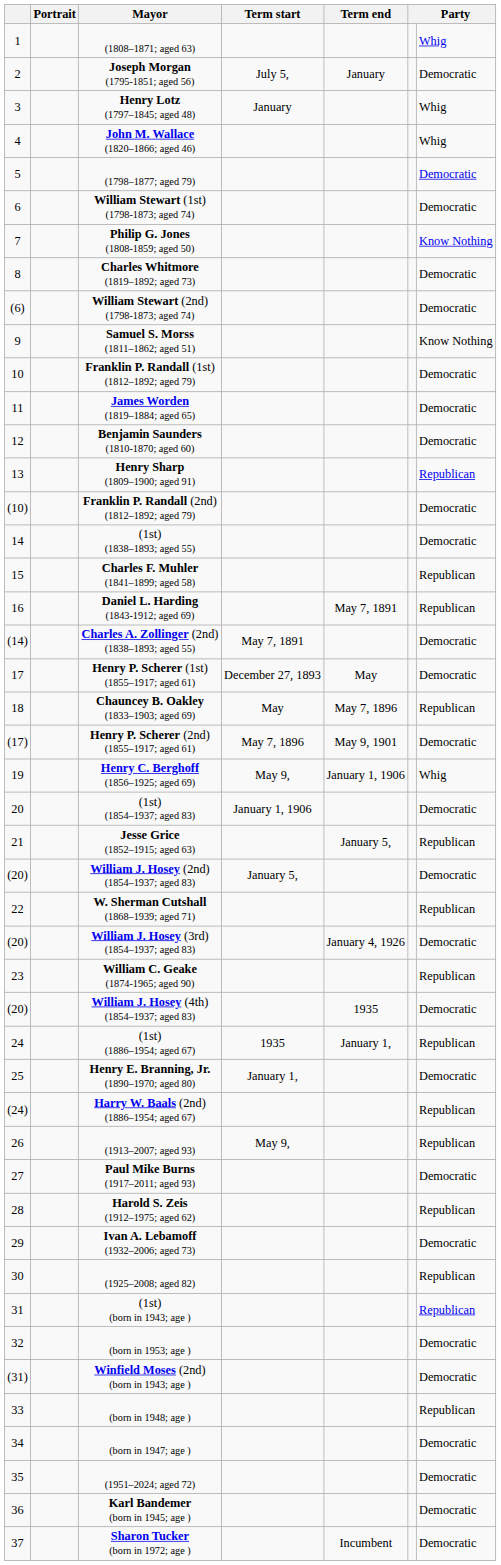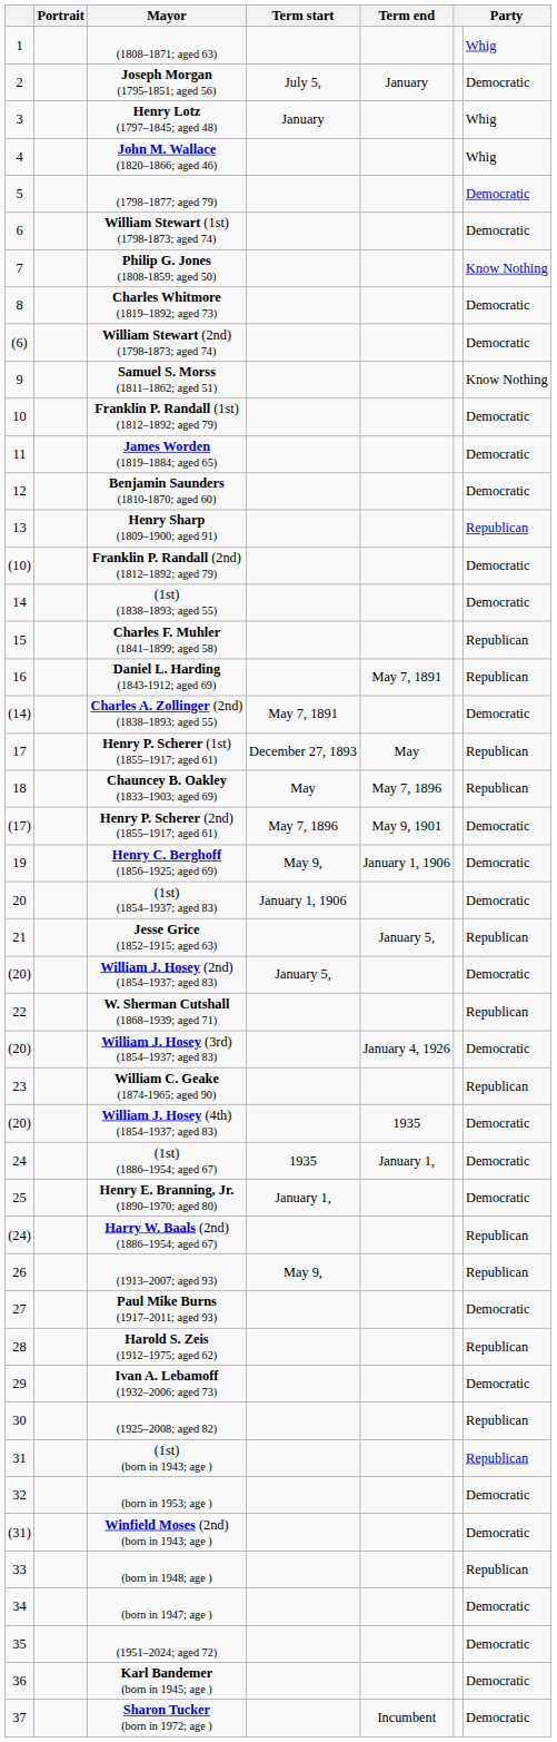 <table class="wikitable sortable">
 <tr>
 <th align=center></th>
 <th>Portrait</th>
 <th>Mayor</th>
 <th>Term start</th>
 <th>Term end</th>
 <th class=unsortable> </th>
 <th style="border-left-style:hidden; padding:0.1em 0;">Party</th>
 </tr>
 <tr>
 <td align=center>1</td>
 <td></td>
 <td align=center><strong></strong><br><small>(1808–1871; aged 63)</small></td>
 <td align=center></td>
 <td align=center></td>
 <td bgcolor=></td>
 <td><a href='#'>Whig</a></td>
 </tr>
 <tr>
 <td align=center>2</td>
 <td></td>
 <td align=center><strong>Joseph Morgan</strong><br><small>(1795-1851; aged 56)</small></td>
 <td align=center>July 5, </td>
 <td align=center>January </td>
 <td bgcolor=></td>
 <td>Democratic</td>
 </tr>
 <tr>
 <td align=center>3</td>
 <td></td>
 <td align=center><strong>Henry Lotz</strong><br><small>(1797–1845; aged 48)</small></td>
 <td align=center>January </td>
 <td align=center></td>
 <td bgcolor=></td>
 <td>Whig</td>
 </tr>
 <tr>
 <td align=center>4</td>
 <td></td>
 <td align=center><strong><a href='#'>John M. Wallace</a></strong><br><small>(1820–1866; aged 46)</small></td>
 <td align=center></td>
 <td align=center></td>
 <td bgcolor=></td>
 <td>Whig</td>
 </tr>
 <tr>
 <td align=center>5</td>
 <td></td>
 <td align=center><strong></strong><br><small>(1798–1877; aged 79)</small></td>
 <td align=center></td>
 <td align=center></td>
 <td bgcolor=></td>
 <td><a href='#'>Democratic</a></td>
 </tr>
 <tr>
 <td align=center>6</td>
 <td></td>
 <td align=center><strong>William Stewart</strong> (1st)<br><small>(1798-1873; aged 74)</small></td>
 <td align=center></td>
 <td align=center></td>
 <td bgcolor=></td>
 <td>Democratic</td>
 </tr>
 <tr>
 <td align=center>7</td>
 <td></td>
 <td align=center><strong>Philip G. Jones</strong><br><small>(1808-1859; aged 50)</small></td>
 <td align=center></td>
 <td align=center></td>
 <td bgcolor=></td>
 <td><a href='#'>Know Nothing</a></td>
 </tr>
 <tr>
 <td align=center>8</td>
 <td></td>
 <td align=center><strong>Charles Whitmore</strong><br><small>(1819–1892; aged 73)</small></td>
 <td align=center></td>
 <td align=center></td>
 <td bgcolor=></td>
 <td>Democratic</td>
 </tr>
 <tr>
 <td align=center>(6)</td>
 <td></td>
 <td align=center><strong>William Stewart</strong> (2nd)<br><small>(1798-1873; aged 74)</small></td>
 <td align=center></td>
 <td align=center></td>
 <td bgcolor=></td>
 <td>Democratic</td>
 </tr>
 <tr>
 <td align=center>9</td>
 <td></td>
 <td align=center><strong>Samuel S. Morss</strong><br><small>(1811–1862; aged 51)</small></td>
 <td align=center></td>
 <td align=center></td>
 <td bgcolor=></td>
 <td>Know Nothing</td>
 </tr>
 <tr>
 <td align=center>10</td>
 <td></td>
 <td align=center><strong>Franklin P. Randall</strong> (1st)<br><small>(1812–1892; aged 79)</small></td>
 <td align=center></td>
 <td align=center></td>
 <td bgcolor=></td>
 <td>Democratic</td>
 </tr>
 <tr>
 <td align=center>11</td>
 <td></td>
 <td align=center><strong><a href='#'>James Worden</a></strong><br><small>(1819–1884; aged 65)</small></td>
 <td align=center></td>
 <td align=center></td>
 <td bgcolor=></td>
 <td>Democratic</td>
 </tr>
 <tr>
 <td align=center>12</td>
 <td></td>
 <td align=center><strong>Benjamin Saunders</strong><br><small>(1810-1870; aged 60)</small></td>
 <td align=center></td>
 <td align=center></td>
 <td bgcolor=></td>
 <td>Democratic</td>
 </tr>
 <tr>
 <td align=center>13</td>
 <td></td>
 <td align=center><strong>Henry Sharp</strong><br><small>(1809–1900; aged 91)</small></td>
 <td align=center></td>
 <td align=center></td>
 <td bgcolor=></td>
 <td><a href='#'>Republican</a></td>
 </tr>
 <tr>
 <td align=center>(10)</td>
 <td></td>
 <td align=center><strong>Franklin P. Randall</strong> (2nd)<br><small>(1812–1892; aged 79)</small></td>
 <td align=center></td>
 <td align=center></td>
 <td bgcolor=></td>
 <td>Democratic</td>
 </tr>
 <tr>
 <td align=center>14</td>
 <td></td>
 <td align=center><strong></strong> (1st)<br><small>(1838–1893; aged 55)</small></td>
 <td align=center></td>
 <td align=center></td>
 <td bgcolor=></td>
 <td>Democratic</td>
 </tr>
 <tr>
 <td align=center>15</td>
 <td></td>
 <td align=center><strong>Charles F. Muhler</strong><br><small>(1841–1899; aged 58)</small></td>
 <td align=center></td>
 <td align=center></td>
 <td bgcolor=></td>
 <td>Republican</td>
 </tr>
 <tr>
 <td align=center>16</td>
 <td></td>
 <td align=center><strong>Daniel L. Harding</strong><br><small>(1843-1912; aged 69)</small></td>
 <td align=center></td>
 <td align=center>May 7, 1891</td>
 <td bgcolor=></td>
 <td>Republican</td>
 </tr>
 <tr>
 <td align=center>(14)</td>
 <td></td>
 <td align=center><strong><a href='#'>Charles A. Zollinger</a></strong> (2nd)<br><small>(1838–1893; aged 55)</small></td>
 <td align=center>May 7, 1891</td>
 <td align=center></td>
 <td bgcolor=></td>
 <td>Democratic</td>
 </tr>
 <tr>
 <td align=center>17</td>
 <td></td>
 <td align=center><strong>Henry P. Scherer</strong> (1st)<br><small>(1855–1917; aged 61)</small></td>
 <td align=center>December 27, 1893</td>
 <td align=center>May </td>
 <td bgcolor=></td>
-<td>Democratic</td>
+<td>Republican</td>
 </tr>
 <tr>
 <td align=center>18</td>
 <td></td>
 <td align=center><strong>Chauncey B. Oakley</strong><br><small>(1833–1903; aged 69)</small></td>
 <td align=center>May </td>
 <td align=center>May 7, 1896</td>
 <td bgcolor=></td>
 <td>Republican</td>
 </tr>
 <tr>
 <td align=center>(17)</td>
 <td></td>
 <td align=center><strong>Henry P. Scherer</strong> (2nd)<br><small>(1855–1917; aged 61)</small></td>
 <td align=center>May 7, 1896</td>
 <td align=center>May 9, 1901</td>
 <td bgcolor=></td>
 <td>Democratic</td>
 </tr>
 <tr>
 <td align=center>19</td>
 <td></td>
 <td align=center><strong><a href='#'>Henry C. Berghoff</a></strong><br><small>(1856–1925; aged 69)</small></td>
 <td align=center>May 9, </td>
 <td align=center>January 1, 1906</td>
 <td bgcolor=></td>
-<td>Whig</td>
+<td>Democratic</td>
 </tr>
 <tr>
 <td align=center>20</td>
 <td></td>
 <td align=center><strong></strong> (1st)<br><small>(1854–1937; aged 83)</small></td>
 <td align=center>January 1, 1906</td>
 <td align=center></td>
 <td bgcolor=></td>
 <td>Democratic</td>
 </tr>
 <tr>
 <td align=center>21</td>
 <td></td>
 <td align=center><strong>Jesse Grice</strong><br><small>(1852–1915; aged 63)</small></td>
 <td align=center></td>
 <td align=center>January 5, </td>
 <td bgcolor=></td>
 <td>Republican</td>
 </tr>
 <tr>
 <td align=center>(20)</td>
 <td></td>
 <td align=center><strong><a href='#'>William J. Hosey</a></strong> (2nd)<br><small>(1854–1937; aged 83)</small></td>
 <td align=center>January 5, </td>
 <td align=center></td>
 <td bgcolor=></td>
 <td>Democratic</td>
 </tr>
 <tr>
 <td align=center>22</td>
 <td></td>
 <td align=center><strong>W. Sherman Cutshall</strong><br><small>(1868–1939; aged 71)</small></td>
 <td align=center></td>
 <td align=center></td>
 <td bgcolor=></td>
 <td>Republican</td>
 </tr>
 <tr>
 <td align=center>(20)</td>
 <td></td>
 <td align=center><strong><a href='#'>William J. Hosey</a></strong> (3rd)<br><small>(1854–1937; aged 83)</small></td>
 <td align=center></td>
 <td align=center>January 4, 1926</td>
 <td bgcolor=></td>
 <td>Democratic</td>
 </tr>
 <tr>
 <td align=center>23</td>
 <td></td>
 <td align=center><strong>William C. Geake</strong><br><small>(1874-1965; aged 90)</small></td>
 <td align=center></td>
 <td align=center></td>
 <td bgcolor=></td>
 <td>Republican</td>
 </tr>
 <tr>
 <td align=center>(20)</td>
 <td></td>
 <td align=center><strong><a href='#'>William J. Hosey</a></strong> (4th)<br><small>(1854–1937; aged 83)</small></td>
 <td align=center></td>
 <td align=center>1935</td>
 <td bgcolor=></td>
 <td>Democratic</td>
 </tr>
 <tr>
 <td align=center>24</td>
 <td></td>
 <td align=center><strong></strong> (1st)<br><small>(1886–1954; aged 67)</small></td>
 <td align=center>1935</td>
 <td align=center>January 1, </td>
 <td bgcolor=></td>
-<td>Republican</td>
+<td>Democratic</td>
 </tr>
 <tr>
 <td align=center>25</td>
 <td></td>
 <td align=center><strong>Henry E. Branning, Jr.</strong><br><small>(1890–1970; aged 80)</small></td>
 <td align=center>January 1, </td>
 <td align=center></td>
 <td bgcolor=></td>
 <td>Democratic</td>
 </tr>
 <tr>
 <td align=center>(24)</td>
 <td></td>
 <td align=center><strong><a href='#'>Harry W. Baals</a></strong> (2nd)<br><small>(1886–1954; aged 67)</small></td>
 <td align=center></td>
 <td align=center></td>
 <td bgcolor=></td>
 <td>Republican</td>
 </tr>
 <tr>
 <td align=center>26</td>
 <td></td>
 <td align=center><strong></strong><br><small>(1913–2007; aged 93)</small></td>
 <td align=center>May 9, </td>
 <td align=center></td>
 <td bgcolor=></td>
 <td>Republican</td>
 </tr>
 <tr>
 <td align=center>27</td>
 <td></td>
 <td align=center><strong>Paul Mike Burns</strong><br><small>(1917–2011; aged 93)</small></td>
 <td align=center></td>
 <td align=center></td>
 <td bgcolor=></td>
 <td>Democratic</td>
 </tr>
 <tr>
 <td align=center>28</td>
 <td></td>
 <td align=center><strong>Harold S. Zeis</strong><br><small>(1912–1975; aged 62)</small></td>
 <td align=center></td>
 <td align=center></td>
 <td bgcolor=></td>
 <td>Republican</td>
 </tr>
 <tr>
 <td align=center>29</td>
 <td></td>
 <td align=center><strong>Ivan A. Lebamoff</strong><br><small>(1932–2006; aged 73)</small></td>
 <td align=center></td>
 <td align=center></td>
 <td bgcolor=></td>
 <td>Democratic</td>
 </tr>
 <tr>
 <td align=center>30</td>
 <td></td>
 <td align=center><strong></strong><br><small>(1925–2008; aged 82)</small></td>
 <td align=center></td>
 <td align=center></td>
 <td bgcolor=></td>
 <td>Republican</td>
 </tr>
 <tr>
 <td align=center>31</td>
 <td></td>
 <td align=center><strong></strong> (1st)<br><small>(born in 1943; age )</small></td>
 <td align=center></td>
 <td align=center></td>
 <td bgcolor=></td>
 <td><a href='#'>Republican</a></td>
 </tr>
 <tr>
 <td align=center>32</td>
 <td></td>
 <td align=center><strong></strong><br><small>(born in 1953; age )</small></td>
 <td align=center></td>
 <td align=center></td>
 <td bgcolor=></td>
 <td>Democratic</td>
 </tr>
 <tr>
 <td align=center>(31)</td>
 <td></td>
 <td align=center><strong><a href='#'>Winfield Moses</a></strong> (2nd)<br> <small>(born in 1943; age )</small></td>
 <td align=center></td>
 <td align=center></td>
 <td bgcolor=></td>
 <td>Democratic</td>
 </tr>
 <tr>
 <td align=center>33</td>
 <td></td>
 <td align=center><strong></strong><br><small>(born in 1948; age )</small></td>
 <td align=center></td>
 <td align=center></td>
 <td bgcolor=></td>
 <td>Republican</td>
 </tr>
 <tr>
 <td align=center>34</td>
 <td></td>
 <td align=center><strong></strong><br><small>(born in 1947; age )</small></td>
 <td align=center></td>
 <td align=center></td>
 <td bgcolor=></td>
 <td>Democratic</td>
 </tr>
 <tr>
 <td align=center>35</td>
 <td></td>
 <td align=center><strong></strong><br><small>(1951–2024; aged 72)</small></td>
 <td align=center></td>
 <td align=center></td>
 <td bgcolor=></td>
 <td>Democratic</td>
 </tr>
 <tr>
 <td align=center>36</td>
 <td></td>
 <td align=center><strong>Karl Bandemer</strong><br><small>(born in 1945; age )</small></td>
 <td align=center></td>
 <td align=center></td>
 <td bgcolor=></td>
 <td>Democratic</td>
 </tr>
 <tr>
 <td align=center>37</td>
 <td></td>
 <td align=center><strong><a href='#'>Sharon Tucker</a></strong><br><small>(born in 1972; age )</small></td>
 <td align=center></td>
 <td align=center>Incumbent</td>
 <td bgcolor=></td>
 <td>Democratic</td>
 </tr>
 </table>
